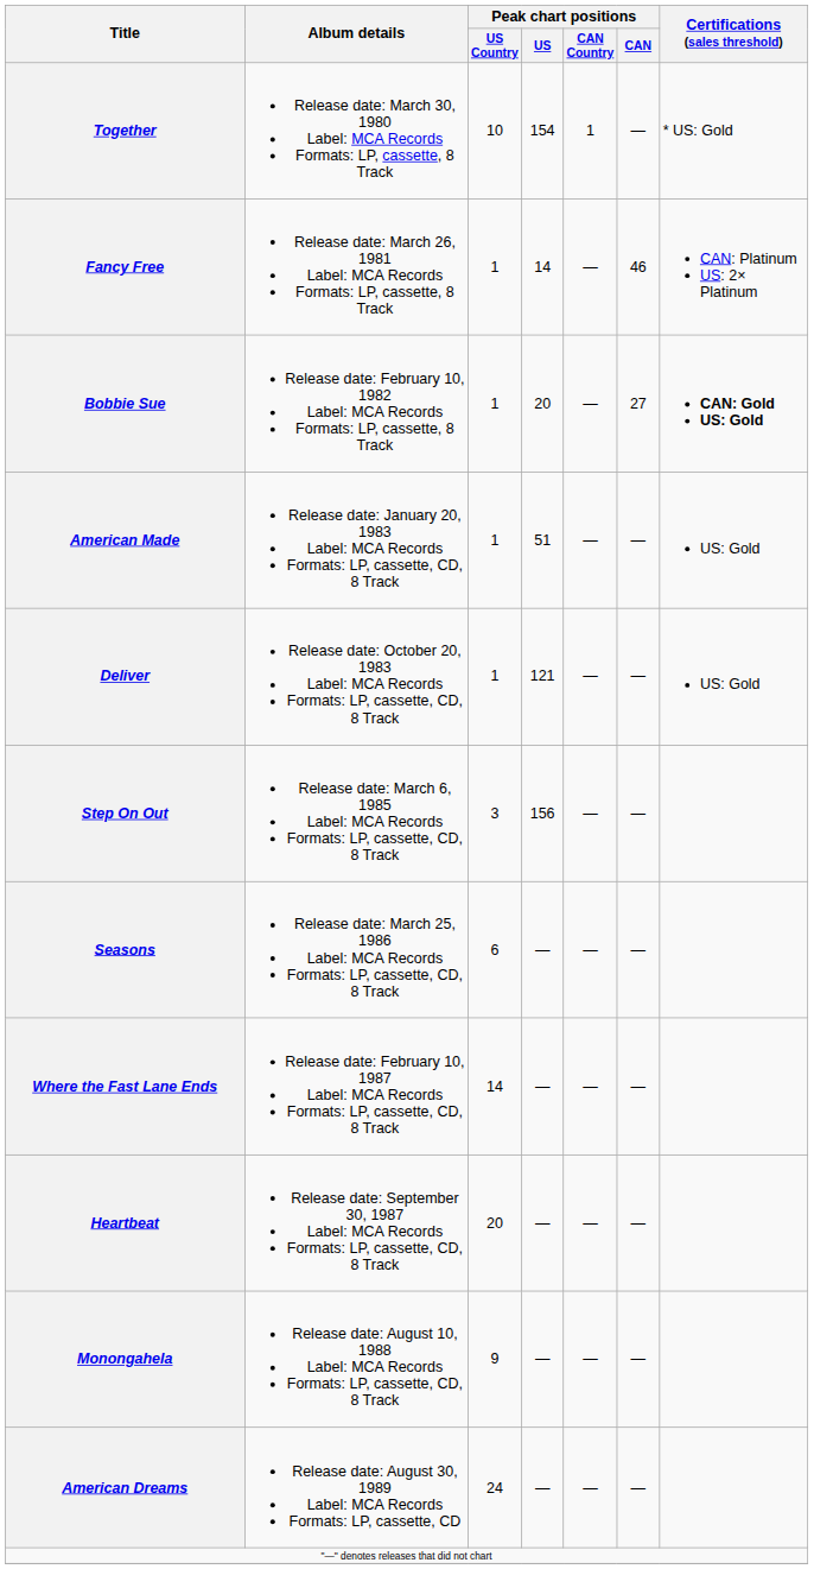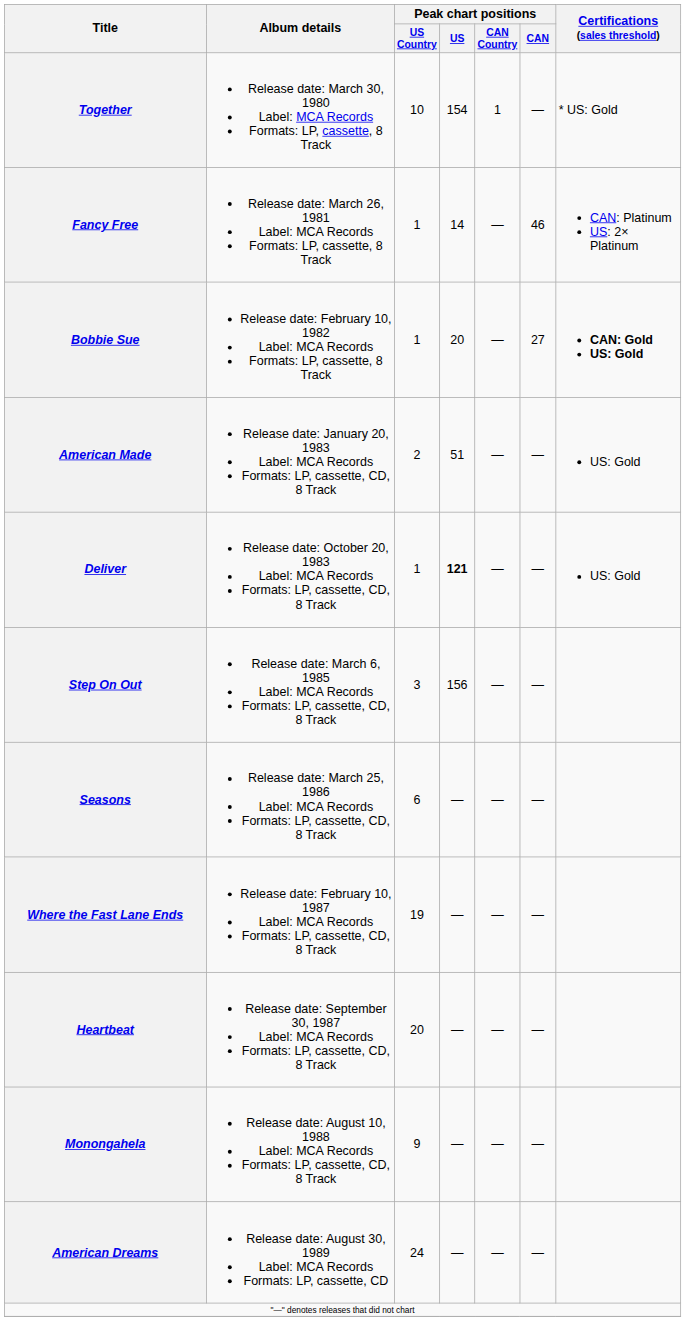 <table class="wikitable plainrowheaders" style="text-align:center;">
 <tr>
 <th rowspan="2" style="width:20em;">Title</th>
 <th rowspan="2" style="width:18em;">Album details</th>
 <th colspan="4">Peak chart positions</th>
 <th rowspan="2" style="width:11em;"><a href='#'>Certifications</a><br><small>(<a href='#'>sales threshold</a>)</small></th>
 </tr>
 <tr style="font-size:smaller;">
 <th width="45"><a href='#'>US Country</a><br></th>
 <th width="45"><a href='#'>US</a><br></th>
 <th width="45"><a href='#'>CAN Country</a><br></th>
 <th width="45"><a href='#'>CAN</a><br></th>
 </tr>
 <tr>
 <th scope="row"><em><a href='#'>Together</a></em></th>
 <td><br><ul><li>Release date: March 30, 1980</li><li>Label: <a href='#'>MCA Records</a></li><li>Formats: LP, <a href='#'>cassette</a>, 8 Track</li></ul></td>
 <td>10</td>
 <td>154</td>
 <td>1</td>
 <td>—</td>
 <td align="left">* US: Gold</td>
 </tr>
 <tr>
 <th scope="row"><em><a href='#'>Fancy Free</a></em></th>
 <td><br><ul><li>Release date: March 26, 1981</li><li>Label: MCA Records</li><li>Formats: LP, cassette, 8 Track</li></ul></td>
 <td>1</td>
 <td>14</td>
 <td>—</td>
 <td>46</td>
 <td align="left"><br><ul><li><a href='#'>CAN</a>: Platinum</li><li><a href='#'>US</a>: 2× Platinum</li></ul></td>
 </tr>
 <tr>
 <th scope="row"><em><a href='#'>Bobbie Sue</a></em></th>
 <td><br><ul><li>Release date: February 10, 1982</li><li>Label: MCA Records</li><li>Formats: LP, cassette, 8 Track</li></ul></td>
 <td>1</td>
 <td>20</td>
 <td>—</td>
 <td>27</td>
 <td align="left"><strong><br><ul><li>CAN: Gold</li><li>US: Gold</li></ul></strong></td>
 </tr>
 <tr>
 <th scope="row"><em><a href='#'>American Made</a></em></th>
 <td><br><ul><li>Release date: January 20, 1983</li><li>Label: MCA Records</li><li>Formats: LP, cassette, CD, 8 Track</li></ul></td>
-<td>1</td>
+<td>2</td>
 <td>51</td>
 <td>—</td>
 <td>—</td>
 <td align="left"><br><ul><li>US: Gold</li></ul></td>
 </tr>
 <tr>
 <th scope="row"><em><a href='#'>Deliver</a></em></th>
 <td><br><ul><li>Release date: October 20, 1983</li><li>Label: MCA Records</li><li>Formats: LP, cassette, CD, 8 Track</li></ul></td>
 <td>1</td>
-<td>121</td>
+<td><strong>121</strong></td>
 <td>—</td>
 <td>—</td>
 <td align="left"><br><ul><li>US: Gold</li></ul></td>
 </tr>
 <tr>
 <th scope="row"><em><a href='#'>Step On Out</a></em></th>
 <td><br><ul><li>Release date: March 6, 1985</li><li>Label: MCA Records</li><li>Formats: LP, cassette, CD, 8 Track</li></ul></td>
 <td>3</td>
 <td>156</td>
 <td>—</td>
 <td>—</td>
 <td></td>
 </tr>
 <tr>
 <th scope="row"><em><a href='#'>Seasons</a></em></th>
 <td><br><ul><li>Release date: March 25, 1986</li><li>Label: MCA Records</li><li>Formats: LP, cassette, CD, 8 Track</li></ul></td>
 <td>6</td>
 <td>—</td>
 <td>—</td>
 <td>—</td>
 <td></td>
 </tr>
 <tr>
 <th scope="row"><em><a href='#'>Where the Fast Lane Ends</a></em></th>
 <td><br><ul><li>Release date: February 10, 1987</li><li>Label: MCA Records</li><li>Formats: LP, cassette, CD, 8 Track</li></ul></td>
-<td>14</td>
+<td>19</td>
 <td>—</td>
 <td>—</td>
 <td>—</td>
 <td></td>
 </tr>
 <tr>
 <th scope="row"><em><a href='#'>Heartbeat</a></em></th>
 <td><br><ul><li>Release date: September 30, 1987</li><li>Label: MCA Records</li><li>Formats: LP, cassette, CD, 8 Track</li></ul></td>
 <td>20</td>
 <td>—</td>
 <td>—</td>
 <td>—</td>
 <td></td>
 </tr>
 <tr>
 <th scope="row"><em><a href='#'>Monongahela</a></em></th>
 <td><br><ul><li>Release date: August 10, 1988</li><li>Label: MCA Records</li><li>Formats: LP, cassette, CD, 8 Track</li></ul></td>
 <td>9</td>
 <td>—</td>
 <td>—</td>
 <td>—</td>
 <td></td>
 </tr>
 <tr>
 <th scope="row"><em><a href='#'>American Dreams</a></em></th>
 <td><br><ul><li>Release date: August 30, 1989</li><li>Label: MCA Records</li><li>Formats: LP, cassette, CD</li></ul></td>
 <td>24</td>
 <td>—</td>
 <td>—</td>
 <td>—</td>
 <td></td>
 </tr>
 <tr>
 <td colspan="10" style="font-size:8pt">"—" denotes releases that did not chart</td>
 </tr>
 <tr>
 </tr>
 </table>
